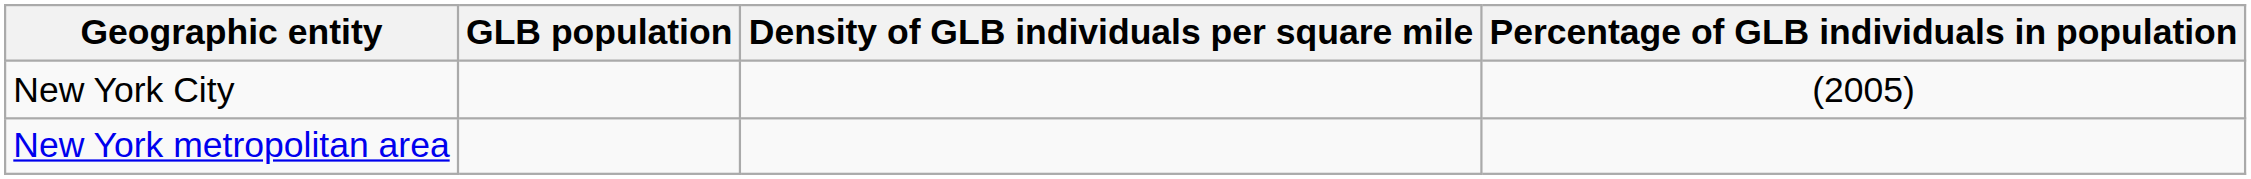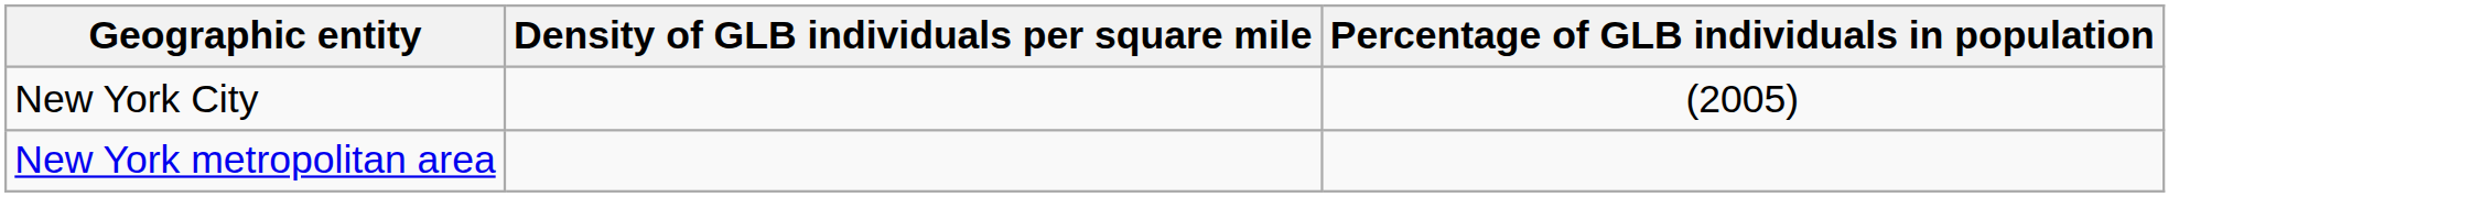 <table class="wikitable sortable">
 <tr>
 <th>Geographic entity</th>
-<th>GLB population</th>
 <th>Density of GLB individuals per square mile</th>
 <th>Percentage of GLB individuals in population</th>
 </tr>
 <tr>
 <td>New York City</td>
-<td align=right></td>
 <td align=center></td>
 <td align=center> (2005)</td>
 </tr>
 <tr>
 <td><a href='#'>New York metropolitan area</a></td>
-<td align=right></td>
 <td align=center></td>
 <td align=center></td>
 </tr>
 </table>
